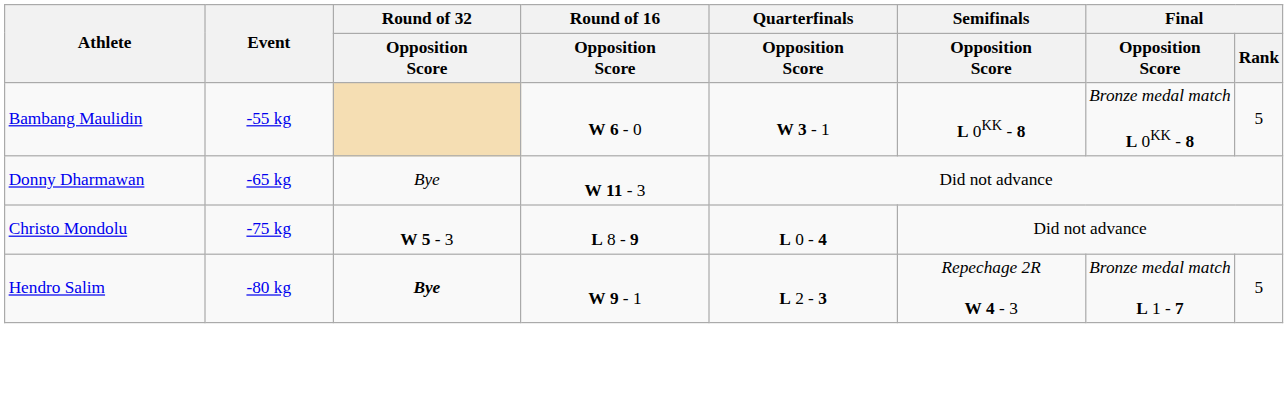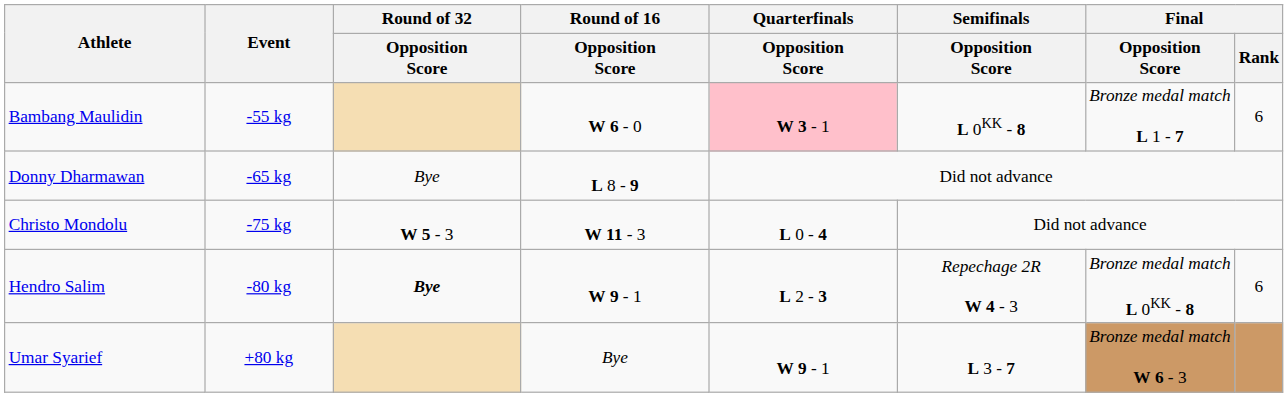 <table class=wikitable style="font-size:90%; text-align:center">
 <tr>
 <th width="160" rowspan="2">Athlete</th>
 <th width="100" rowspan="2">Event</th>
 <th width="150">Round of 32</th>
 <th width="150">Round of 16</th>
 <th width="150">Quarterfinals</th>
 <th width="150">Semifinals</th>
 <th width="150" colspan="2">Final</th>
 </tr>
 <tr>
 <th>Opposition<br>Score</th>
 <th>Opposition<br>Score</th>
 <th>Opposition<br>Score</th>
 <th>Opposition<br>Score</th>
 <th>Opposition<br>Score</th>
 <th>Rank</th>
 </tr>
 <tr>
 <td align=left><a href='#'>Bambang Maulidin</a></td>
 <td align=centre><a href='#'>-55 kg</a></td>
 <td bgcolor="wheat"></td>
 <td> <br><strong>W</strong> <strong>6</strong> - 0</td>
-<td> <br><strong>W</strong> <strong>3</strong> - 1</td>
+<td style="background: pink;"> <br><strong>W</strong> <strong>3</strong> - 1</td>
 <td> <br><strong>L</strong> 0<sup>KK</sup> - <strong>8</strong></td>
-<td><em>Bronze medal match</em> <br>  <br><strong>L</strong> 0<sup>KK</sup> - <strong>8</strong></td>
-<td>5</td>
+<td><em>Bronze medal match</em> <br>  <br><strong>L</strong> 1 - <strong>7</strong></td>
+<td>6</td>
 </tr>
 <tr>
 <td align=left><a href='#'>Donny Dharmawan</a></td>
 <td align=centre><a href='#'>-65 kg</a></td>
 <td><em>Bye</em></td>
-<td> <br><strong>W</strong> <strong>11</strong> - 3</td>
+<td> <br><strong>L</strong> 8 - <strong>9</strong></td>
 <td colspan="4" align="center">Did not advance</td>
 </tr>
 <tr>
 <td align=left><a href='#'>Christo Mondolu</a></td>
 <td align=centre><a href='#'>-75 kg</a></td>
 <td> <br><strong>W</strong> <strong>5</strong> - 3</td>
-<td> <br><strong>L</strong> 8 - <strong>9</strong></td>
+<td> <br><strong>W</strong> <strong>11</strong> - 3</td>
 <td> <br><strong>L</strong> 0 - <strong>4</strong></td>
 <td colspan="3" align="center">Did not advance</td>
 </tr>
 <tr>
 <td align=left><a href='#'>Hendro Salim</a></td>
 <td align=centre><a href='#'>-80 kg</a></td>
 <td><strong><em>Bye</em></strong></td>
 <td> <br><strong>W</strong> <strong>9</strong> - 1</td>
 <td> <br><strong>L</strong> 2 - <strong>3</strong></td>
 <td><em>Repechage 2R</em> <br>  <br><strong>W</strong> <strong>4</strong> - 3</td>
-<td><em>Bronze medal match</em> <br>  <br><strong>L</strong> 1 - <strong>7</strong></td>
-<td>5</td>
+<td><em>Bronze medal match</em> <br>  <br><strong>L</strong> 0<sup>KK</sup> - <strong>8</strong></td>
+<td>6</td>
+</tr>
+<tr>
+<td align=left><a href='#'>Umar Syarief</a></td>
+<td align=centre><a href='#'>+80 kg</a></td>
+<td bgcolor="wheat"></td>
+<td><em>Bye</em></td>
+<td> <br><strong>W</strong> <strong>9</strong> - 1</td>
+<td> <br><strong>L</strong> 3 - <strong>7</strong></td>
+<td align="center" bgcolor=cc9966><em>Bronze medal match</em> <br>  <br><strong>W</strong> <strong>6</strong> - 3</td>
+<td bgcolor=cc9966></td>
 </tr>
 </table>
